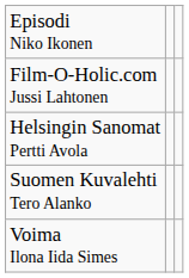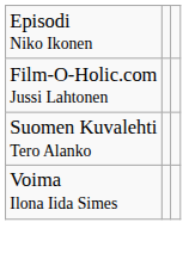 <table class="wikitable">
 <tr>
 <td>Episodi<br><small>Niko Ikonen</small></td>
 <td></td>
 <td></td>
 </tr>
 <tr>
 <td>Film-O-Holic.com<br><small>Jussi Lahtonen</small></td>
-<td></td>
-<td></td>
-</tr>
-<tr>
-<td>Helsingin Sanomat<br><small>Pertti Avola</small></td>
 <td></td>
 <td></td>
 </tr>
 <tr>
 <td>Suomen Kuvalehti<br><small>Tero Alanko</small></td>
 <td></td>
 <td></td>
 </tr>
 <tr>
 <td>Voima<br><small>Ilona Iida Simes</small></td>
 <td></td>
 <td></td>
 </tr>
 </table>
